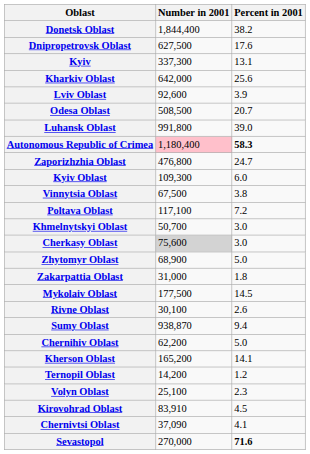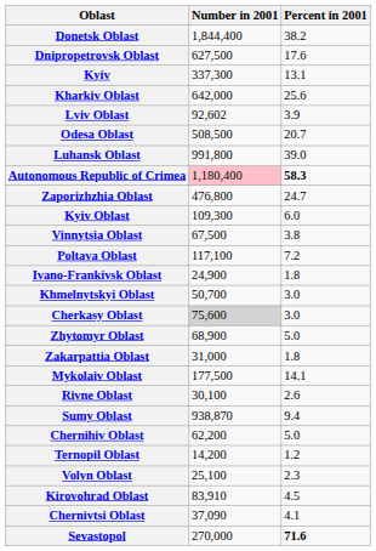 <table class="wikitable sortable plainrowheaders">
 <tr>
 <th scope="col">Oblast</th>
 <th scope="col">Number in 2001</th>
 <th scope="col">Percent in 2001</th>
 </tr>
 <tr>
 <th scope="row"><a href='#'>Donetsk Oblast</a></th>
 <td>1,844,400</td>
 <td>38.2</td>
 </tr>
 <tr>
 <th scope="row"><a href='#'>Dnipropetrovsk Oblast</a></th>
 <td>627,500</td>
 <td>17.6</td>
 </tr>
 <tr>
 <th scope="row"><a href='#'>Kyiv</a></th>
 <td>337,300</td>
 <td>13.1</td>
 </tr>
 <tr>
 <th scope="row"><a href='#'>Kharkiv Oblast</a></th>
 <td>642,000</td>
 <td>25.6</td>
 </tr>
 <tr>
 <th scope="row"><a href='#'>Lviv Oblast</a></th>
-<td>92,600</td>
+<td>92,602</td>
 <td>3.9</td>
 </tr>
 <tr>
 <th scope="row"><a href='#'>Odesa Oblast</a></th>
 <td>508,500</td>
 <td>20.7</td>
 </tr>
 <tr>
 <th scope="row"><a href='#'>Luhansk Oblast</a></th>
 <td>991,800</td>
 <td>39.0</td>
 </tr>
 <tr>
 <th scope="row"><a href='#'>Autonomous Republic of Crimea</a></th>
 <td style="background: pink;">1,180,400</td>
 <td><strong>58.3</strong></td>
 </tr>
 <tr>
 <th scope="row"><a href='#'>Zaporizhzhia Oblast</a></th>
 <td>476,800</td>
 <td>24.7</td>
 </tr>
 <tr>
 <th scope="row"><a href='#'>Kyiv Oblast</a></th>
 <td>109,300</td>
 <td>6.0</td>
 </tr>
 <tr>
 <th scope="row"><a href='#'>Vinnytsia Oblast</a></th>
 <td>67,500</td>
 <td>3.8</td>
 </tr>
 <tr>
 <th scope="row"><a href='#'>Poltava Oblast</a></th>
 <td>117,100</td>
 <td>7.2</td>
 </tr>
 <tr>
+<th scope="row"><a href='#'>Ivano-Frankivsk Oblast</a></th>
+<td>24,900</td>
+<td>1.8</td>
+</tr>
+<tr>
 <th scope="row"><a href='#'>Khmelnytskyi Oblast</a></th>
 <td>50,700</td>
 <td>3.0</td>
 </tr>
 <tr>
 <th scope="row"><a href='#'>Cherkasy Oblast</a></th>
 <td style="background: lightgrey;">75,600</td>
 <td>3.0</td>
 </tr>
 <tr>
 <th scope="row"><a href='#'>Zhytomyr Oblast</a></th>
 <td>68,900</td>
 <td>5.0</td>
 </tr>
 <tr>
 <th scope="row"><a href='#'>Zakarpattia Oblast</a></th>
 <td>31,000</td>
 <td>1.8</td>
 </tr>
 <tr>
 <th scope="row"><a href='#'>Mykolaiv Oblast</a></th>
 <td>177,500</td>
-<td>14.5</td>
+<td>14.1</td>
 </tr>
 <tr>
 <th scope="row"><a href='#'>Rivne Oblast</a></th>
 <td>30,100</td>
 <td>2.6</td>
 </tr>
 <tr>
 <th scope="row"><a href='#'>Sumy Oblast</a></th>
 <td>938,870</td>
 <td>9.4</td>
 </tr>
 <tr>
 <th scope="row"><a href='#'>Chernihiv Oblast</a></th>
 <td>62,200</td>
 <td>5.0</td>
-</tr>
-<tr>
-<th scope="row"><a href='#'>Kherson Oblast</a></th>
-<td>165,200</td>
-<td>14.1</td>
 </tr>
 <tr>
 <th scope="row"><a href='#'>Ternopil Oblast</a></th>
 <td>14,200</td>
 <td>1.2</td>
 </tr>
 <tr>
 <th scope="row"><a href='#'>Volyn Oblast</a></th>
 <td>25,100</td>
 <td>2.3</td>
 </tr>
 <tr>
 <th scope="row"><a href='#'>Kirovohrad Oblast</a></th>
 <td>83,910</td>
 <td>4.5</td>
 </tr>
 <tr>
 <th scope="row"><a href='#'>Chernivtsi Oblast</a></th>
 <td>37,090</td>
 <td>4.1</td>
 </tr>
 <tr>
 <th scope="row"><a href='#'>Sevastopol</a></th>
 <td>270,000</td>
 <td><strong>71.6</strong></td>
 </tr>
 </table>
